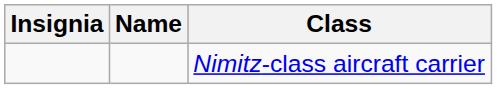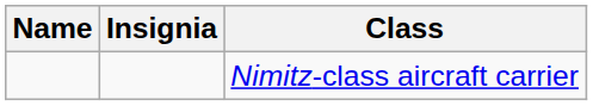 <table class="wikitable sortable">
 <tr>
+<th>Name</th>
 <th>Insignia</th>
-<th>Name</th>
 <th>Class</th>
 </tr>
 <tr>
 <td></td>
 <td></td>
 <td><a href='#'><em>Nimitz</em>-class aircraft carrier</a></td>
 </tr>
 </table>
